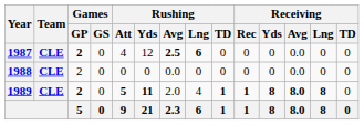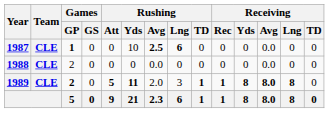 <table class="wikitable" style="text-align:center;">
 <tr>
 <th rowspan="2">Year</th>
 <th rowspan="2">Team</th>
 <th colspan="2">Games</th>
 <th colspan="5">Rushing</th>
 <th colspan="5">Receiving</th>
 </tr>
 <tr>
 <th>GP</th>
 <th>GS</th>
 <th>Att</th>
 <th>Yds</th>
 <th>Avg</th>
 <th>Lng</th>
 <th>TD</th>
 <th>Rec</th>
 <th>Yds</th>
 <th>Avg</th>
 <th>Lng</th>
 <th>TD</th>
 </tr>
 <tr>
 <th><a href='#'>1987</a></th>
 <th><a href='#'>CLE</a></th>
-<td><strong>2</strong></td>
+<td><strong>1</strong></td>
 <td>0</td>
-<td>4</td>
-<td>12</td>
+<td>0</td>
+<td>10</td>
 <td><strong>2.5</strong></td>
 <td><strong>6</strong></td>
 <td>0</td>
 <td>0</td>
 <td>0</td>
 <td>0.0</td>
 <td>0</td>
 <td>0</td>
 </tr>
 <tr>
 <th><a href='#'>1988</a></th>
 <th><a href='#'>CLE</a></th>
 <td>2</td>
 <td>0</td>
 <td>0</td>
 <td>0</td>
 <td>0.0</td>
 <td>0</td>
 <td>0</td>
 <td>0</td>
 <td>0</td>
 <td>0.0</td>
 <td>0</td>
 <td>0</td>
 </tr>
 <tr>
 <th><a href='#'>1989</a></th>
 <th><a href='#'>CLE</a></th>
 <td><strong>2</strong></td>
 <td>0</td>
 <td><strong>5</strong></td>
 <td><strong>11</strong></td>
 <td>2.0</td>
-<td>4</td>
+<td>3</td>
 <td><strong>1</strong></td>
 <td><strong>1</strong></td>
 <td><strong>8</strong></td>
 <td><strong>8.0</strong></td>
 <td><strong>8</strong></td>
 <td>0</td>
 </tr>
 <tr>
 <th colspan="2"></th>
 <th>5</th>
 <th>0</th>
 <th>9</th>
 <th>21</th>
 <th>2.3</th>
 <th>6</th>
 <th>1</th>
 <th>1</th>
 <th>8</th>
 <th>8.0</th>
 <th>8</th>
 <th>0</th>
 </tr>
 </table>
